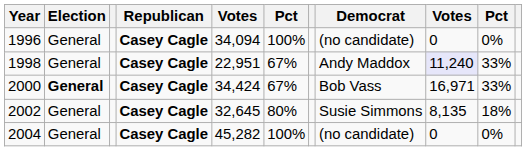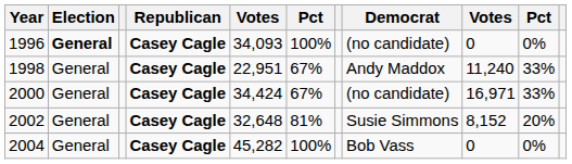 <table class="wikitable">
 <tr>
 <th>Year</th>
 <th>Election</th>
 <th></th>
 <th>Republican</th>
 <th>Votes</th>
 <th>Pct</th>
 <th></th>
 <th>Democrat</th>
 <th>Votes</th>
 <th>Pct</th>
 <th></th>
 </tr>
 <tr>
 <td>1996</td>
-<td>General</td>
+<td><strong>General</strong></td>
 <td></td>
 <td><strong>Casey Cagle</strong></td>
-<td>34,094</td>
+<td>34,093</td>
 <td>100%</td>
 <td></td>
 <td>(no candidate)</td>
 <td>0</td>
 <td>0%</td>
 <td></td>
 </tr>
 <tr>
 <td>1998</td>
 <td>General</td>
 <td></td>
 <td><strong>Casey Cagle</strong></td>
 <td>22,951</td>
 <td>67%</td>
 <td></td>
 <td>Andy Maddox</td>
-<td style="background: lavender;">11,240</td>
+<td>11,240</td>
 <td>33%</td>
 <td></td>
 </tr>
 <tr>
 <td>2000</td>
-<td><strong>General</strong></td>
+<td>General</td>
 <td></td>
 <td><strong>Casey Cagle</strong></td>
 <td>34,424</td>
 <td>67%</td>
 <td></td>
-<td>Bob Vass</td>
+<td>(no candidate)</td>
 <td>16,971</td>
 <td>33%</td>
 <td></td>
 </tr>
 <tr>
 <td>2002</td>
 <td>General</td>
 <td></td>
 <td><strong>Casey Cagle</strong></td>
-<td>32,645</td>
-<td>80%</td>
+<td>32,648</td>
+<td>81%</td>
 <td></td>
 <td>Susie Simmons</td>
-<td>8,135</td>
-<td>18%</td>
+<td>8,152</td>
+<td>20%</td>
 <td></td>
 </tr>
 <tr>
 <td>2004</td>
 <td>General</td>
 <td></td>
 <td><strong>Casey Cagle</strong></td>
 <td>45,282</td>
 <td>100%</td>
 <td></td>
-<td>(no candidate)</td>
+<td>Bob Vass</td>
 <td>0</td>
 <td>0%</td>
 <td></td>
 </tr>
 </table>
